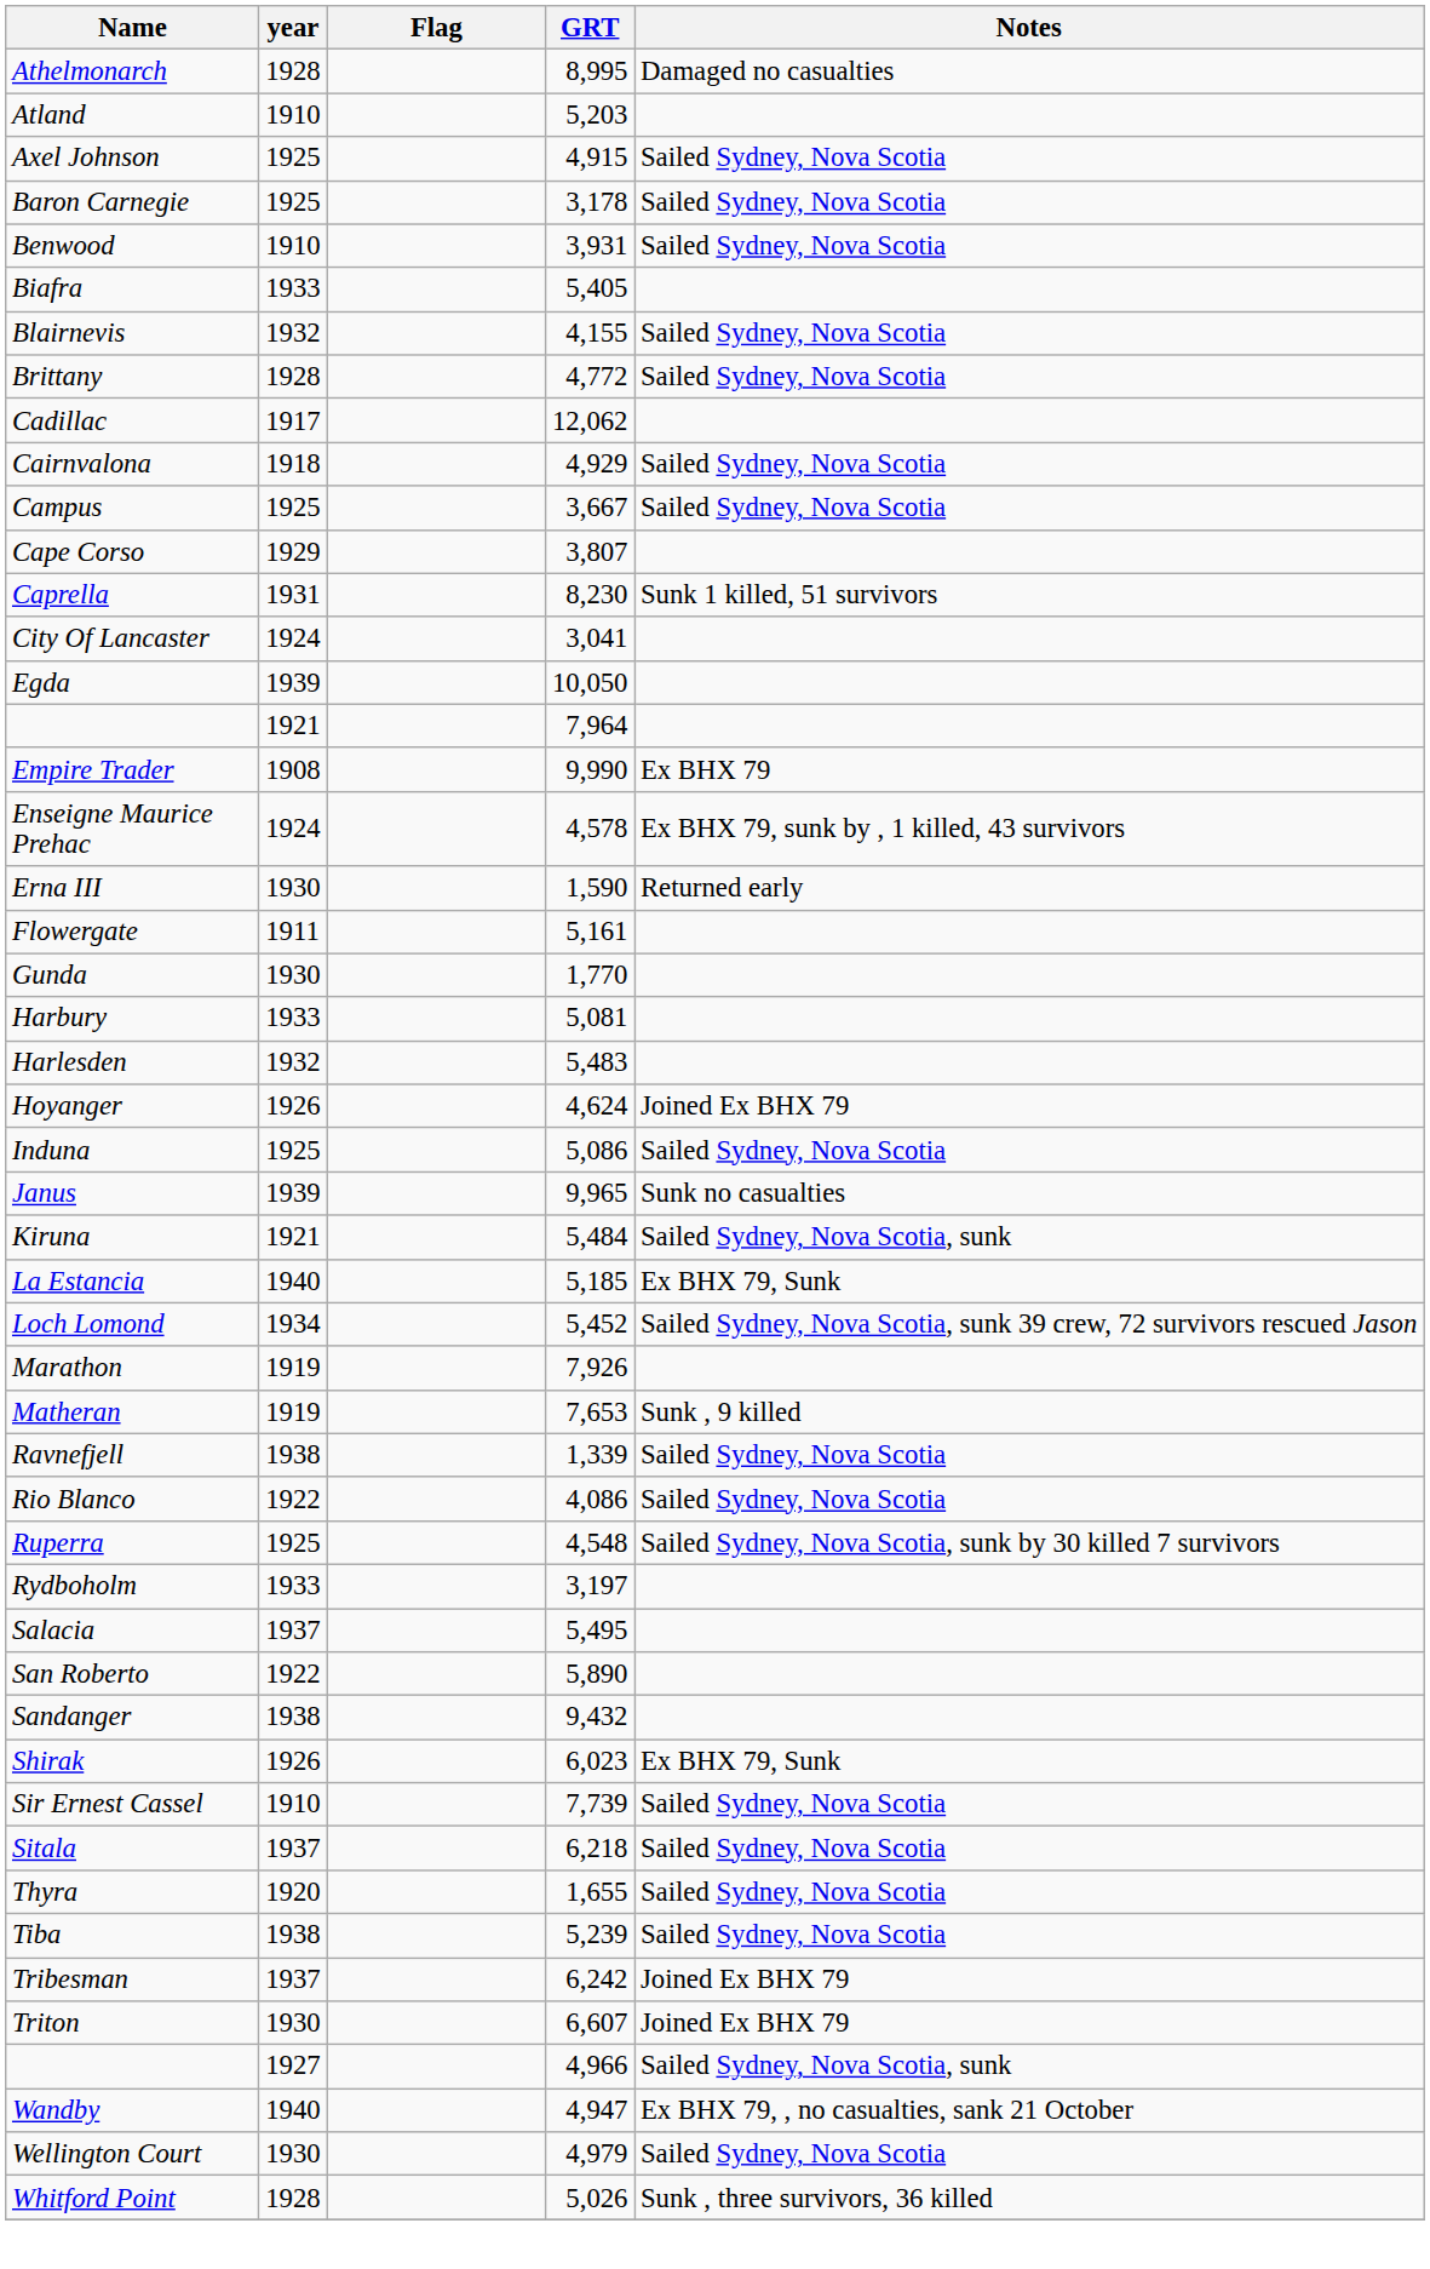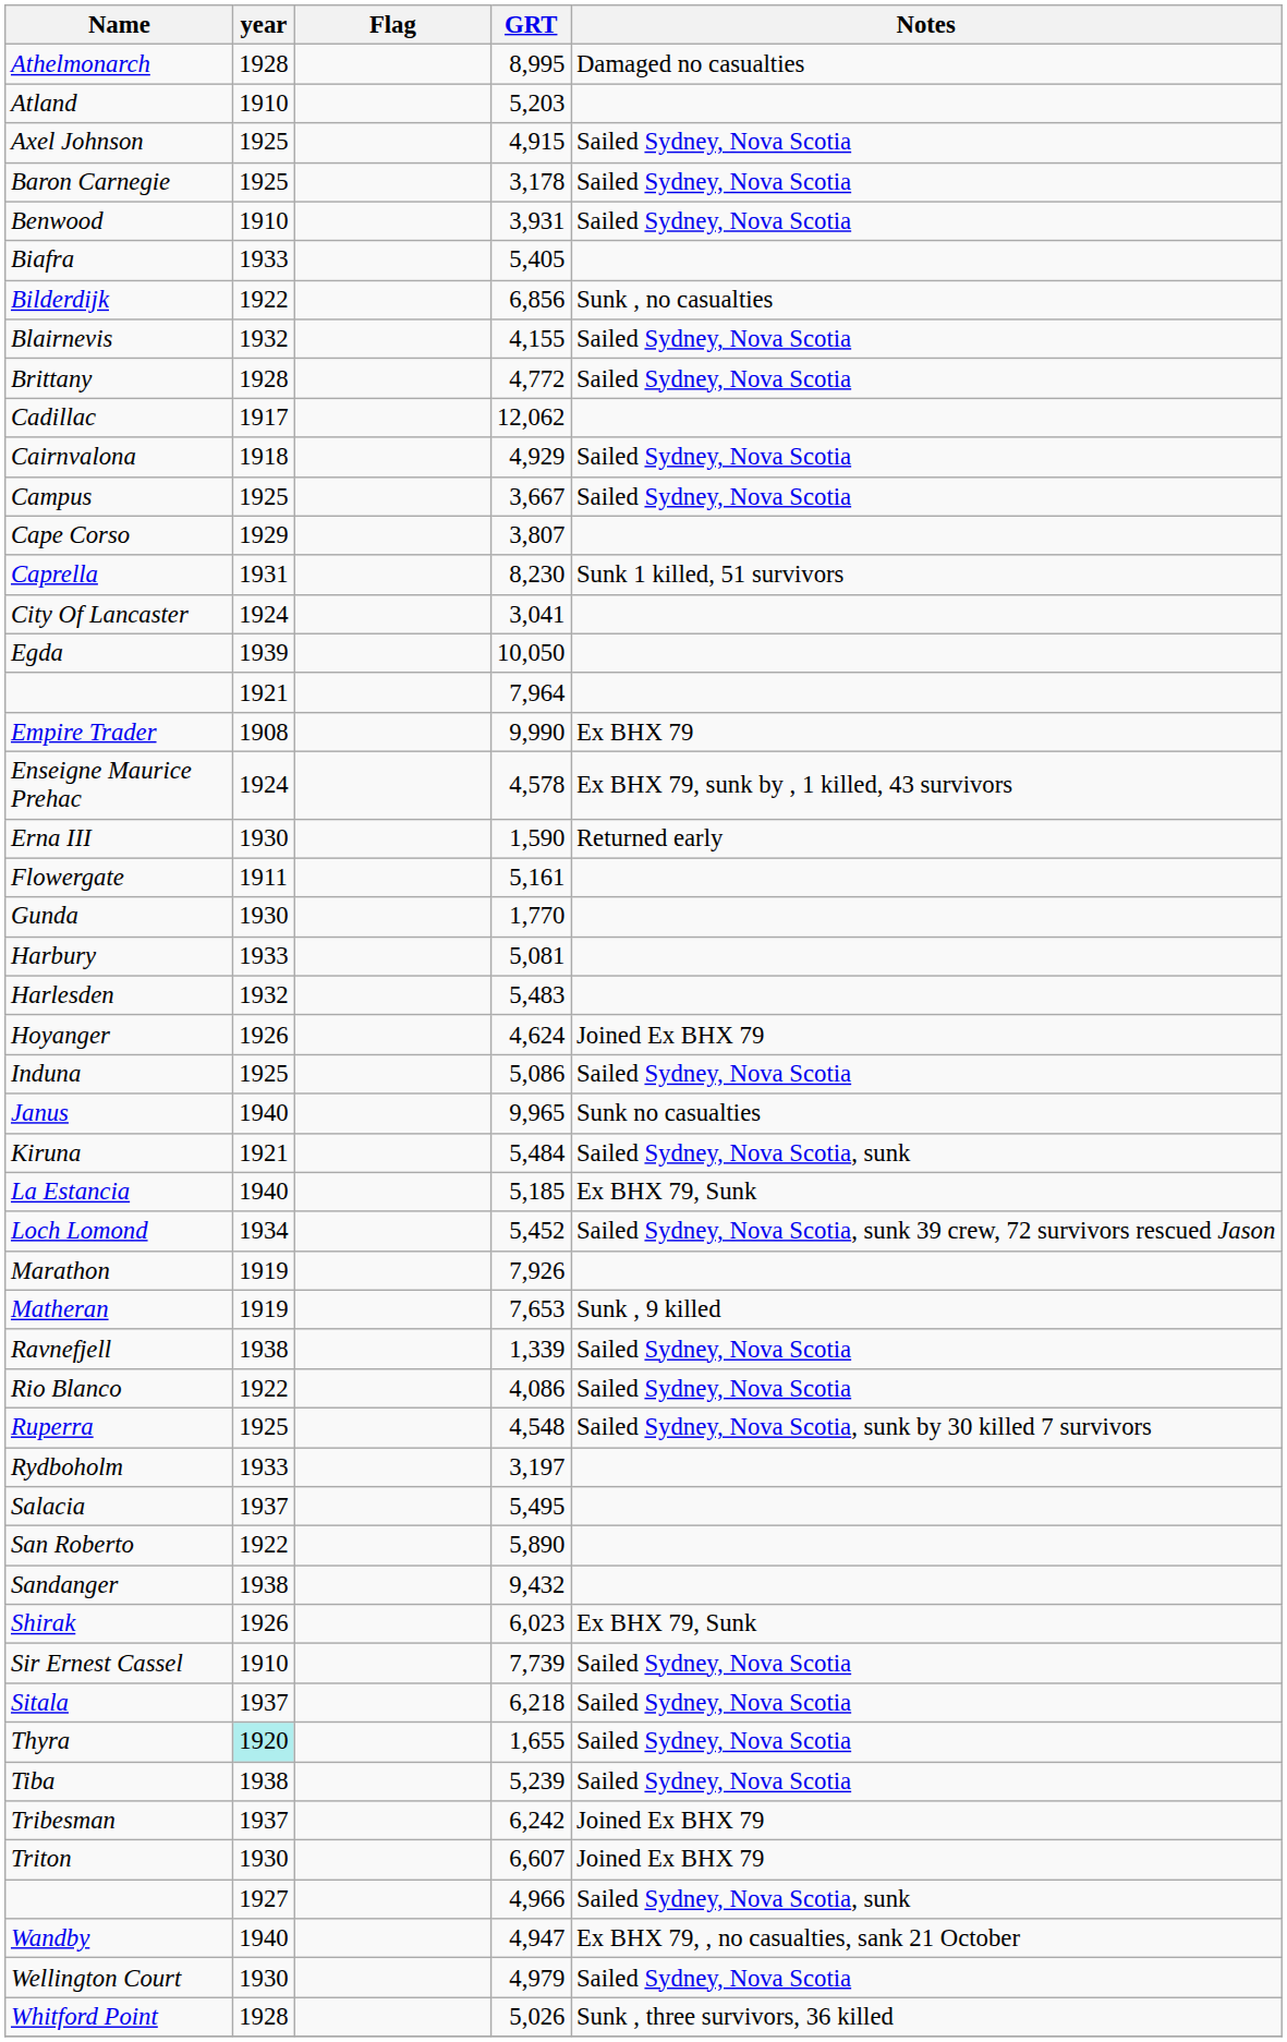 <table class="wikitable sortable">
 <tr>
 <th scope="col" width="140px">Name</th>
 <th scope="col" width="15px">year</th>
 <th scope="col" width="120px">Flag</th>
 <th scope="col" width="25px"><a href='#'>GRT</a></th>
 <th>Notes</th>
 </tr>
 <tr>
 <td align="left"><em><a href='#'>Athelmonarch</a></em></td>
 <td align="left">1928</td>
 <td align="left"></td>
 <td align="right">8,995</td>
 <td align="left">Damaged  no casualties</td>
 </tr>
 <tr>
 <td align="left"><em>Atland</em></td>
 <td align="left">1910</td>
 <td align="left"></td>
 <td align="right">5,203</td>
 <td align="left"></td>
 </tr>
 <tr>
 <td align="left"><em>Axel Johnson</em></td>
 <td align="left">1925</td>
 <td align="left"></td>
 <td align="right">4,915</td>
 <td align="left">Sailed <a href='#'>Sydney, Nova Scotia</a></td>
 </tr>
 <tr>
 <td align="left"><em>Baron Carnegie</em></td>
 <td align="left">1925</td>
 <td align="left"></td>
 <td align="right">3,178</td>
 <td align="left">Sailed <a href='#'>Sydney, Nova Scotia</a></td>
 </tr>
 <tr>
 <td align="left"><em>Benwood</em></td>
 <td align="left">1910</td>
 <td align="left"></td>
 <td align="right">3,931</td>
 <td align="left">Sailed <a href='#'>Sydney, Nova Scotia</a></td>
 </tr>
 <tr>
 <td align="left"><em>Biafra</em></td>
 <td align="left">1933</td>
 <td align="left"></td>
 <td align="right">5,405</td>
 <td align="left"></td>
+</tr>
+<tr>
+<td align="left"><em><a href='#'>Bilderdijk</a></em></td>
+<td align="left">1922</td>
+<td align="left"></td>
+<td align="right">6,856</td>
+<td align="left">Sunk , no casualties</td>
 </tr>
 <tr>
 <td align="left"><em>Blairnevis</em></td>
 <td align="left">1932</td>
 <td align="left"></td>
 <td align="right">4,155</td>
 <td align="left">Sailed <a href='#'>Sydney, Nova Scotia</a></td>
 </tr>
 <tr>
 <td align="left"><em>Brittany</em></td>
 <td align="left">1928</td>
 <td align="left"></td>
 <td align="right">4,772</td>
 <td align="left">Sailed <a href='#'>Sydney, Nova Scotia</a></td>
 </tr>
 <tr>
 <td align="left"><em>Cadillac</em></td>
 <td align="left">1917</td>
 <td align="left"></td>
 <td align="right">12,062</td>
 <td align="left"></td>
 </tr>
 <tr>
 <td align="left"><em>Cairnvalona</em></td>
 <td align="left">1918</td>
 <td align="left"></td>
 <td align="right">4,929</td>
 <td align="left">Sailed <a href='#'>Sydney, Nova Scotia</a></td>
 </tr>
 <tr>
 <td align="left"><em>Campus</em></td>
 <td align="left">1925</td>
 <td align="left"></td>
 <td align="right">3,667</td>
 <td align="left">Sailed <a href='#'>Sydney, Nova Scotia</a></td>
 </tr>
 <tr>
 <td align="left"><em>Cape Corso</em></td>
 <td align="left">1929</td>
 <td align="left"></td>
 <td align="right">3,807</td>
 <td align="left"></td>
 </tr>
 <tr>
 <td align="left"><em><a href='#'>Caprella</a></em></td>
 <td align="left">1931</td>
 <td align="left"></td>
 <td align="right">8,230</td>
 <td align="left">Sunk   1 killed, 51 survivors</td>
 </tr>
 <tr>
 <td align="left"><em>City Of Lancaster</em></td>
 <td align="left">1924</td>
 <td align="left"></td>
 <td align="right">3,041</td>
 <td align="left"></td>
 </tr>
 <tr>
 <td align="left"><em>Egda</em></td>
 <td align="left">1939</td>
 <td align="left"></td>
 <td align="right">10,050</td>
 <td align="left"></td>
 </tr>
 <tr>
 <td align="left"></td>
 <td align="left">1921</td>
 <td align="left"></td>
 <td align="right">7,964</td>
 <td align="left"></td>
 </tr>
 <tr>
 <td align="left"><em><a href='#'>Empire Trader</a></em></td>
 <td align="left">1908</td>
 <td align="left"></td>
 <td align="right">9,990</td>
 <td align="left">Ex BHX 79</td>
 </tr>
 <tr>
 <td align="left"><em>Enseigne Maurice Prehac</em></td>
 <td align="left">1924</td>
 <td align="left"></td>
 <td align="right">4,578</td>
 <td align="left">Ex BHX 79, sunk by , 1 killed, 43 survivors</td>
 </tr>
 <tr>
 <td align="left"><em>Erna III</em></td>
 <td align="left">1930</td>
 <td align="left"></td>
 <td align="right">1,590</td>
 <td align="left">Returned early</td>
 </tr>
 <tr>
 <td align="left"><em>Flowergate</em></td>
 <td align="left">1911</td>
 <td align="left"></td>
 <td align="right">5,161</td>
 <td align="left"></td>
 </tr>
 <tr>
 <td align="left"><em>Gunda</em></td>
 <td align="left">1930</td>
 <td align="left"></td>
 <td align="right">1,770</td>
 <td align="left"></td>
 </tr>
 <tr>
 <td align="left"><em>Harbury</em></td>
 <td align="left">1933</td>
 <td align="left"></td>
 <td align="right">5,081</td>
 <td align="left"></td>
 </tr>
 <tr>
 <td align="left"><em>Harlesden</em></td>
 <td align="left">1932</td>
 <td align="left"></td>
 <td align="right">5,483</td>
 <td align="left"></td>
 </tr>
 <tr>
 <td align="left"><em>Hoyanger</em></td>
 <td align="left">1926</td>
 <td align="left"></td>
 <td align="right">4,624</td>
 <td align="left">Joined Ex BHX 79</td>
 </tr>
 <tr>
 <td align="left"><em>Induna</em></td>
 <td align="left">1925</td>
 <td align="left"></td>
 <td align="right">5,086</td>
 <td align="left">Sailed <a href='#'>Sydney, Nova Scotia</a></td>
 </tr>
 <tr>
 <td align="left"><em><a href='#'>Janus</a></em></td>
-<td align="left">1939</td>
+<td align="left">1940</td>
 <td align="left"></td>
 <td align="right">9,965</td>
 <td align="left">Sunk  no casualties</td>
 </tr>
 <tr>
 <td align="left"><em>Kiruna</em></td>
 <td align="left">1921</td>
 <td align="left"></td>
 <td align="right">5,484</td>
 <td align="left">Sailed <a href='#'>Sydney, Nova Scotia</a>, sunk </td>
 </tr>
 <tr>
 <td align="left"><em><a href='#'>La Estancia</a></em></td>
 <td align="left">1940</td>
 <td align="left"></td>
 <td align="right">5,185</td>
 <td align="left">Ex BHX 79, Sunk </td>
 </tr>
 <tr>
 <td align="left"><em><a href='#'>Loch Lomond</a></em></td>
 <td align="left">1934</td>
 <td align="left"></td>
 <td align="right">5,452</td>
 <td align="left">Sailed <a href='#'>Sydney, Nova Scotia</a>, sunk   39 crew, 72 survivors rescued <em>Jason</em></td>
 </tr>
 <tr>
 <td align="left"><em>Marathon</em></td>
 <td align="left">1919</td>
 <td align="left"></td>
 <td align="right">7,926</td>
 <td align="left"></td>
 </tr>
 <tr>
 <td align="left"><em><a href='#'>Matheran</a></em></td>
 <td align="left">1919</td>
 <td align="left"></td>
 <td align="right">7,653</td>
 <td align="left">Sunk , 9 killed</td>
 </tr>
 <tr>
 <td align="left"><em>Ravnefjell</em></td>
 <td align="left">1938</td>
 <td align="left"></td>
 <td align="right">1,339</td>
 <td align="left">Sailed <a href='#'>Sydney, Nova Scotia</a></td>
 </tr>
 <tr>
 <td align="left"><em>Rio Blanco</em></td>
 <td align="left">1922</td>
 <td align="left"></td>
 <td align="right">4,086</td>
 <td align="left">Sailed <a href='#'>Sydney, Nova Scotia</a></td>
 </tr>
 <tr>
 <td align="left"><em><a href='#'>Ruperra</a></em></td>
 <td align="left">1925</td>
 <td align="left"></td>
 <td align="right">4,548</td>
 <td align="left">Sailed <a href='#'>Sydney, Nova Scotia</a>, sunk by  30 killed 7 survivors</td>
 </tr>
 <tr>
 <td align="left"><em>Rydboholm</em></td>
 <td align="left">1933</td>
 <td align="left"></td>
 <td align="right">3,197</td>
 <td align="left"></td>
 </tr>
 <tr>
 <td align="left"><em>Salacia</em></td>
 <td align="left">1937</td>
 <td align="left"></td>
 <td align="right">5,495</td>
 <td align="left"></td>
 </tr>
 <tr>
 <td align="left"><em>San Roberto</em></td>
 <td align="left">1922</td>
 <td align="left"></td>
 <td align="right">5,890</td>
 <td align="left"></td>
 </tr>
 <tr>
 <td align="left"><em>Sandanger</em></td>
 <td align="left">1938</td>
 <td align="left"></td>
 <td align="right">9,432</td>
 <td align="left"></td>
 </tr>
 <tr>
 <td align="left"><em><a href='#'>Shirak</a></em></td>
 <td align="left">1926</td>
 <td align="left"></td>
 <td align="right">6,023</td>
 <td align="left">Ex BHX 79, Sunk </td>
 </tr>
 <tr>
 <td align="left"><em>Sir Ernest Cassel</em></td>
 <td align="left">1910</td>
 <td align="left"></td>
 <td align="right">7,739</td>
 <td align="left">Sailed <a href='#'>Sydney, Nova Scotia</a></td>
 </tr>
 <tr>
 <td align="left"><em><a href='#'>Sitala</a></em></td>
 <td align="left">1937</td>
 <td align="left"></td>
 <td align="right">6,218</td>
 <td align="left">Sailed <a href='#'>Sydney, Nova Scotia</a></td>
 </tr>
 <tr>
 <td align="left"><em>Thyra</em></td>
-<td align="left">1920</td>
+<td align="left" style="background: paleturquoise;">1920</td>
 <td align="left"></td>
 <td align="right">1,655</td>
 <td align="left">Sailed <a href='#'>Sydney, Nova Scotia</a></td>
 </tr>
 <tr>
 <td align="left"><em>Tiba</em></td>
 <td align="left">1938</td>
 <td align="left"></td>
 <td align="right">5,239</td>
 <td align="left">Sailed <a href='#'>Sydney, Nova Scotia</a></td>
 </tr>
 <tr>
 <td align="left"><em>Tribesman</em></td>
 <td align="left">1937</td>
 <td align="left"></td>
 <td align="right">6,242</td>
 <td align="left">Joined Ex BHX 79</td>
 </tr>
 <tr>
 <td align="left"><em>Triton</em></td>
 <td align="left">1930</td>
 <td align="left"></td>
 <td align="right">6,607</td>
 <td align="left">Joined Ex BHX 79</td>
 </tr>
 <tr>
 <td align="left"></td>
 <td align="left">1927</td>
 <td align="left"></td>
 <td align="right">4,966</td>
 <td align="left">Sailed <a href='#'>Sydney, Nova Scotia</a>, sunk </td>
 </tr>
 <tr>
 <td align="left"><em><a href='#'>Wandby</a></em></td>
 <td align="left">1940</td>
 <td align="left"></td>
 <td align="right">4,947</td>
 <td align="left">Ex BHX 79, , no casualties, sank 21 October</td>
 </tr>
 <tr>
 <td align="left"><em>Wellington Court</em></td>
 <td align="left">1930</td>
 <td align="left"></td>
 <td align="right">4,979</td>
 <td align="left">Sailed <a href='#'>Sydney, Nova Scotia</a></td>
 </tr>
 <tr>
 <td align="left"><em><a href='#'>Whitford Point</a></em></td>
 <td align="left">1928</td>
 <td align="left"></td>
 <td align="right">5,026</td>
 <td align="left">Sunk , three survivors, 36 killed</td>
 </tr>
 <tr>
 </tr>
 </table>
